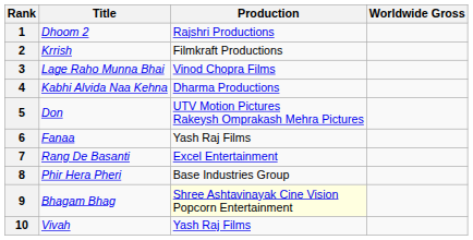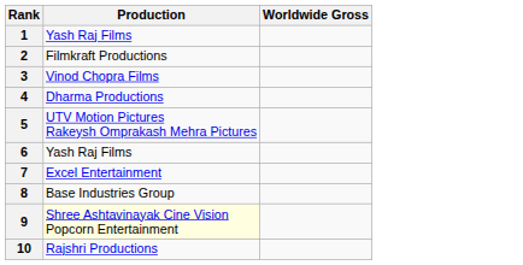 <table class="wikitable">
 <tr>
 <th>Rank</th>
-<th>Title</th>
 <th>Production</th>
 <th>Worldwide Gross</th>
 </tr>
 <tr>
 <th>1</th>
-<td><em><a href='#'>Dhoom 2</a></em></td>
-<td><a href='#'>Rajshri Productions</a></td>
+<td><a href='#'>Yash Raj Films</a></td>
 <td></td>
 </tr>
 <tr>
 <th>2</th>
-<td><em><a href='#'>Krrish</a></em></td>
 <td>Filmkraft Productions</td>
 <td></td>
 </tr>
 <tr>
 <th>3</th>
-<td><em><a href='#'>Lage Raho Munna Bhai</a></em></td>
 <td><a href='#'>Vinod Chopra Films</a></td>
 <td></td>
 </tr>
 <tr>
 <th>4</th>
-<td><em><a href='#'>Kabhi Alvida Naa Kehna</a></em></td>
 <td><a href='#'>Dharma Productions</a></td>
 <td></td>
 </tr>
 <tr>
 <th>5</th>
-<td><a href='#'><em>Don</em></a></td>
 <td><a href='#'>UTV Motion Pictures</a><br><a href='#'>Rakeysh Omprakash Mehra Pictures</a></td>
 <td></td>
 </tr>
 <tr>
 <th>6</th>
-<td><a href='#'><em>Fanaa</em></a></td>
 <td>Yash Raj Films</td>
 <td></td>
 </tr>
 <tr>
 <th>7</th>
-<td><em><a href='#'>Rang De Basanti</a></em></td>
 <td><a href='#'>Excel Entertainment</a></td>
 <td></td>
 </tr>
 <tr>
 <th>8</th>
-<td><em><a href='#'>Phir Hera Pheri</a></em></td>
 <td>Base Industries Group</td>
 <td></td>
 </tr>
 <tr>
 <th>9</th>
-<td><em><a href='#'>Bhagam Bhag</a></em></td>
 <td style="background: lightyellow;"><a href='#'>Shree Ashtavinayak Cine Vision</a><br>Popcorn Entertainment</td>
 <td></td>
 </tr>
 <tr>
 <th>10</th>
-<td><em><a href='#'>Vivah</a></em></td>
-<td><a href='#'>Yash Raj Films</a></td>
+<td><a href='#'>Rajshri Productions</a></td>
 <td></td>
 </tr>
 </table>
